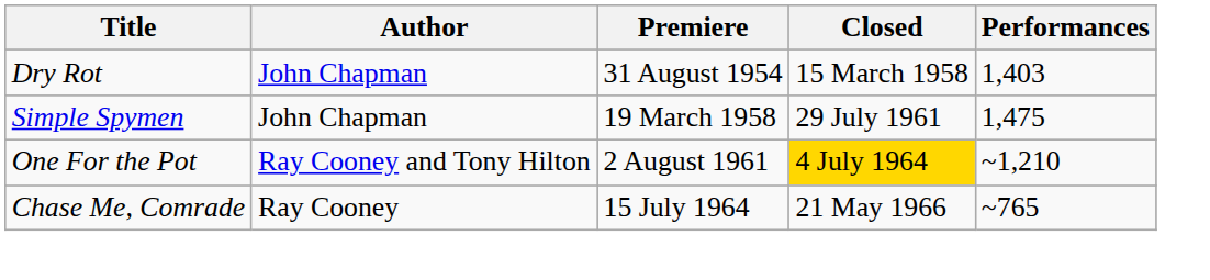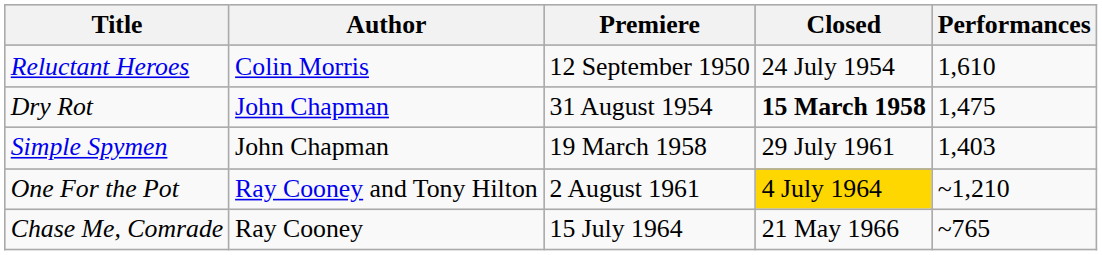 <table class="wikitable">
 <tr>
 <th><strong>Title</strong></th>
 <th><strong>Author</strong></th>
 <th><strong>Premiere</strong></th>
 <th><strong>Closed</strong></th>
 <th><strong>Performances</strong></th>
 </tr>
 <tr>
+<td><em><a href='#'>Reluctant Heroes</a></em></td>
+<td><a href='#'>Colin Morris</a></td>
+<td>12 September 1950</td>
+<td>24 July 1954</td>
+<td>1,610</td>
+</tr>
+<tr>
 <td><em>Dry Rot</em></td>
 <td><a href='#'>John Chapman</a></td>
 <td>31 August 1954</td>
-<td>15 March 1958</td>
-<td>1,403</td>
+<td><strong>15 March 1958</strong></td>
+<td>1,475</td>
 </tr>
 <tr>
 <td><em><a href='#'>Simple Spymen</a></em></td>
 <td>John Chapman</td>
 <td>19 March 1958</td>
 <td>29 July 1961</td>
-<td>1,475</td>
+<td>1,403</td>
 </tr>
 <tr>
 <td><em>One For the Pot</em></td>
 <td><a href='#'>Ray Cooney</a> and Tony Hilton</td>
 <td>2 August 1961</td>
 <td style="background: gold;">4 July 1964</td>
 <td>~1,210</td>
 </tr>
 <tr>
 <td><em>Chase Me, Comrade</em></td>
 <td>Ray Cooney</td>
 <td>15 July 1964</td>
 <td>21 May 1966</td>
 <td>~765</td>
 </tr>
 </table>
